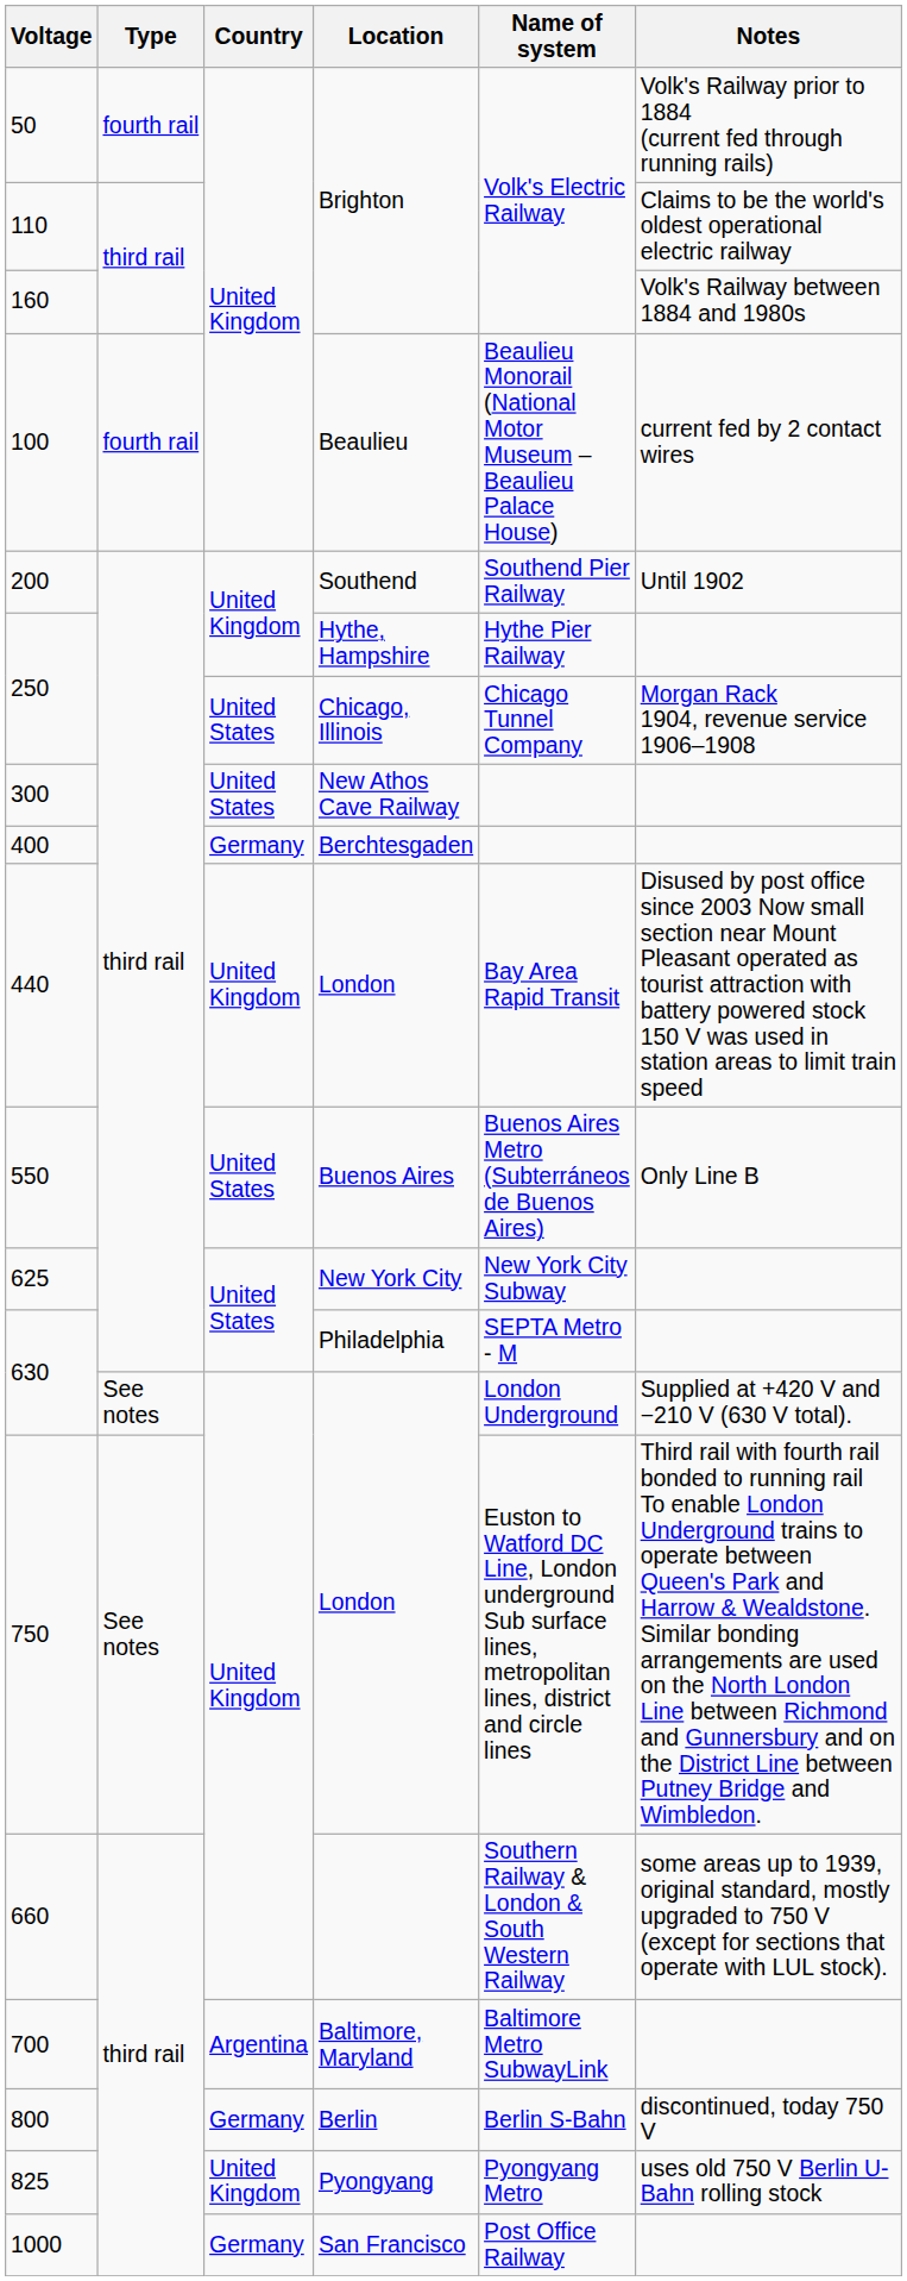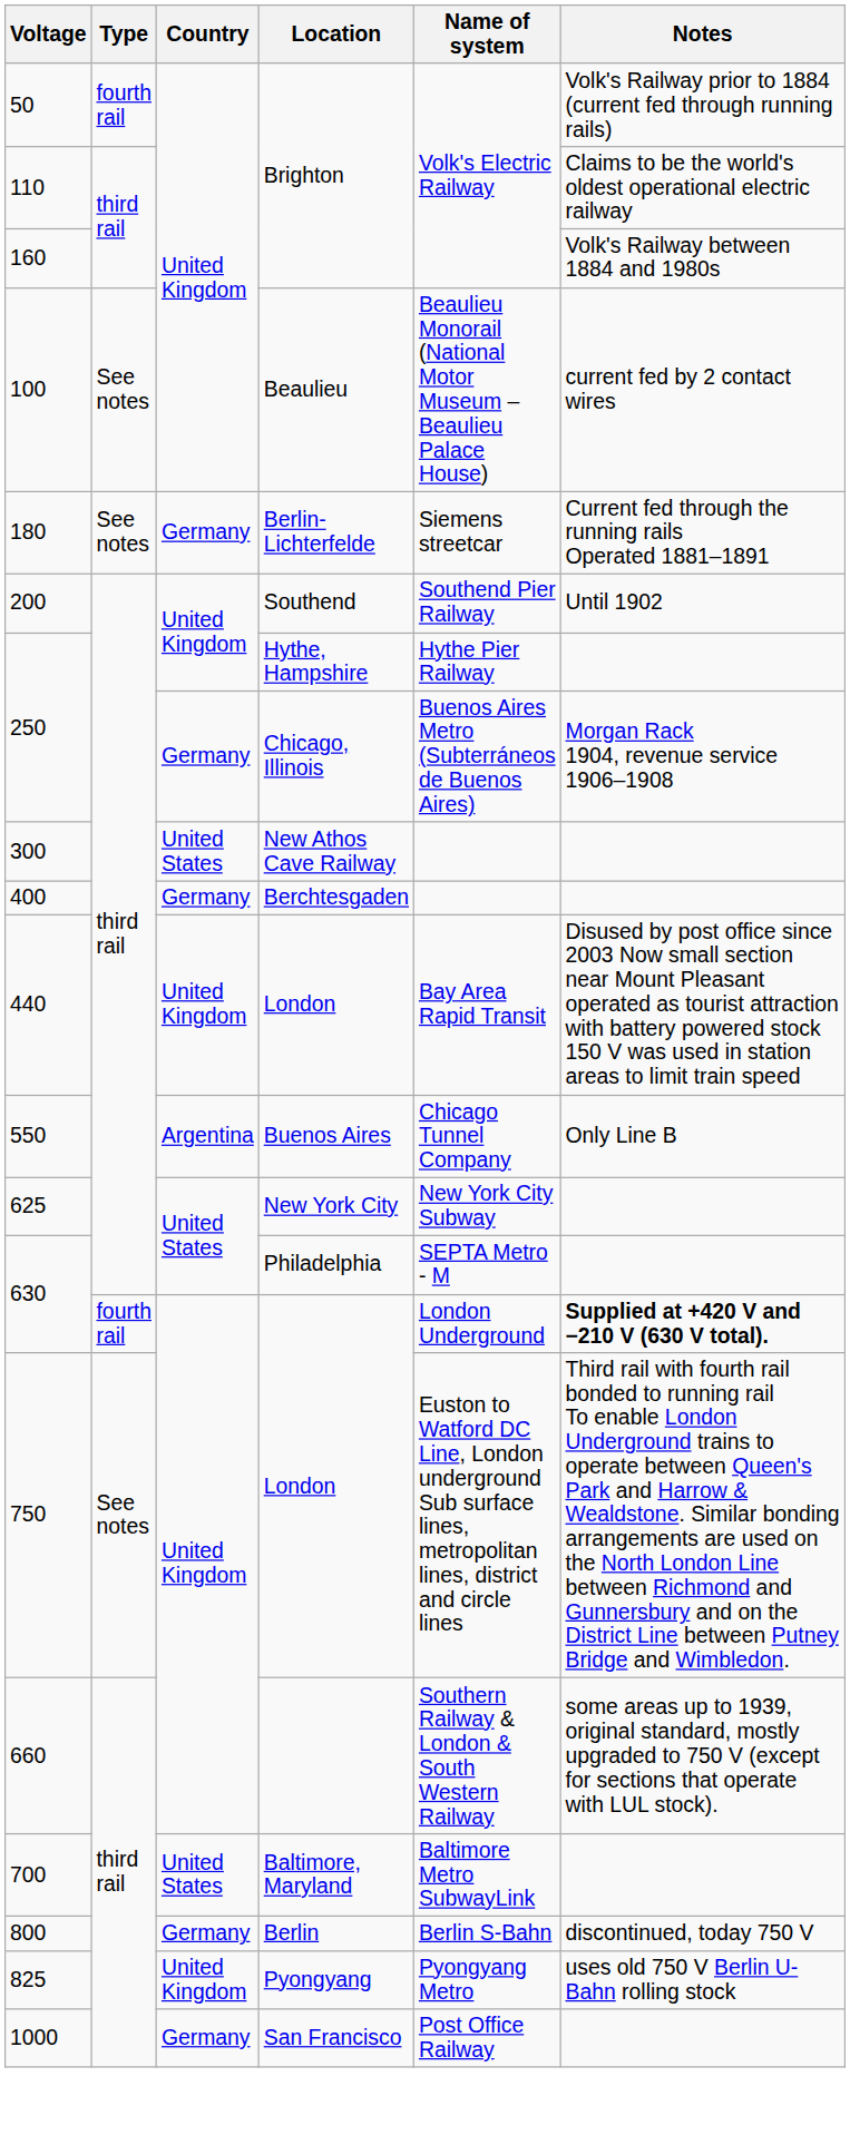 <table class="wikitable" style="width:100%">
 <tr>
 <th style width=5%>Voltage</th>
 <th style width=7%>Type</th>
 <th style width=12%>Country</th>
 <th style width=12%>Location</th>
 <th style width=16%>Name of system</th>
 <th style width=48%>Notes</th>
 </tr>
 <tr>
 <td>50</td>
 <td><a href='#'>fourth rail</a></td>
 <td rowspan="4"><a href='#'>United Kingdom</a></td>
 <td rowspan="3">Brighton</td>
 <td rowspan="3"><a href='#'>Volk's Electric Railway</a></td>
 <td>Volk's Railway prior to 1884<br>(current fed through running rails)</td>
 </tr>
 <tr>
 <td>110</td>
 <td rowspan="2"><a href='#'>third rail</a></td>
 <td>Claims to be the world's oldest operational electric railway</td>
 </tr>
 <tr>
 <td>160</td>
 <td>Volk's Railway between 1884 and 1980s</td>
 </tr>
 <tr>
 <td>100</td>
-<td><a href='#'>fourth rail</a></td>
+<td>See notes</td>
 <td>Beaulieu</td>
 <td><a href='#'>Beaulieu Monorail</a> (<a href='#'>National Motor Museum</a> – <a href='#'>Beaulieu Palace House</a>)</td>
 <td>current fed by 2 contact wires</td>
+</tr>
+<tr>
+<td>180</td>
+<td>See notes</td>
+<td><a href='#'>Germany</a></td>
+<td><a href='#'>Berlin-Lichterfelde</a></td>
+<td>Siemens streetcar</td>
+<td>Current fed through the running rails<br>Operated 1881–1891</td>
 </tr>
 <tr>
 <td>200</td>
 <td rowspan="9">third rail</td>
 <td rowspan="2"><a href='#'>United Kingdom</a></td>
 <td>Southend</td>
 <td><a href='#'>Southend Pier Railway</a></td>
 <td>Until 1902</td>
 </tr>
 <tr>
 <td rowspan="2">250</td>
 <td><a href='#'>Hythe, Hampshire</a></td>
 <td><a href='#'>Hythe Pier Railway</a></td>
 <td></td>
 </tr>
 <tr>
-<td><a href='#'>United States</a></td>
+<td><a href='#'>Germany</a></td>
 <td><a href='#'>Chicago, Illinois</a></td>
-<td><a href='#'>Chicago Tunnel Company</a></td>
+<td><a href='#'>Buenos Aires Metro (Subterráneos de Buenos Aires)</a></td>
 <td><a href='#'>Morgan Rack</a><br>1904, revenue service 1906–1908</td>
 </tr>
 <tr>
 <td>300</td>
 <td><a href='#'>United States</a></td>
 <td><a href='#'>New Athos Cave Railway</a></td>
 <td></td>
 <td></td>
 </tr>
 <tr>
 <td>400</td>
 <td><a href='#'>Germany</a></td>
 <td><a href='#'>Berchtesgaden</a></td>
 <td></td>
 <td></td>
 </tr>
 <tr>
 <td>440</td>
 <td><a href='#'>United Kingdom</a></td>
 <td><a href='#'>London</a></td>
 <td><a href='#'>Bay Area Rapid Transit</a></td>
 <td>Disused by post office since 2003 Now small section near Mount Pleasant operated as tourist attraction with battery powered stock<br>150 V was used in station areas to limit train speed</td>
 </tr>
 <tr>
 <td>550</td>
-<td><a href='#'>United States</a></td>
+<td><a href='#'>Argentina</a></td>
 <td><a href='#'>Buenos Aires</a></td>
-<td><a href='#'>Buenos Aires Metro (Subterráneos de Buenos Aires)</a></td>
+<td><a href='#'>Chicago Tunnel Company</a></td>
 <td>Only Line B</td>
 </tr>
 <tr>
 <td>625</td>
 <td rowspan="2"><a href='#'>United States</a></td>
 <td><a href='#'>New York City</a></td>
 <td><a href='#'>New York City Subway</a></td>
 <td></td>
 </tr>
 <tr>
 <td rowspan="2">630</td>
 <td>Philadelphia</td>
 <td><a href='#'>SEPTA Metro</a> - <a href='#'>M</a></td>
 <td></td>
 </tr>
 <tr>
-<td>See notes</td>
+<td><a href='#'>fourth rail</a></td>
 <td rowspan="3"><a href='#'>United Kingdom</a></td>
 <td rowspan="2"><a href='#'>London</a></td>
 <td><a href='#'>London Underground</a></td>
-<td>Supplied at +420 V and −210 V (630 V total).</td>
+<td><strong>Supplied at +420 V and −210 V (630 V total).</strong></td>
 </tr>
 <tr>
 <td>750</td>
 <td>See notes</td>
 <td>Euston to <a href='#'>Watford DC Line</a>, London underground<br>Sub surface lines, metropolitan lines, district and circle lines</td>
 <td>Third rail with fourth rail bonded to running rail<br>To enable <a href='#'>London Underground</a> trains to operate between <a href='#'>Queen's Park</a> and <a href='#'>Harrow & Wealdstone</a>. Similar bonding arrangements are used on the <a href='#'>North London Line</a> between <a href='#'>Richmond</a> and <a href='#'>Gunnersbury</a> and on the <a href='#'>District Line</a> between <a href='#'>Putney Bridge</a> and <a href='#'>Wimbledon</a>.</td>
 </tr>
 <tr>
 <td>660</td>
 <td rowspan=5>third rail</td>
 <td></td>
 <td><a href='#'>Southern Railway</a> & <a href='#'>London & South Western Railway</a></td>
 <td>some areas up to 1939, original standard, mostly upgraded to 750 V (except for sections that operate with LUL stock).</td>
 </tr>
 <tr>
 <td>700</td>
-<td><a href='#'>Argentina</a></td>
+<td><a href='#'>United States</a></td>
 <td><a href='#'>Baltimore, Maryland</a></td>
 <td><a href='#'>Baltimore Metro SubwayLink</a></td>
 <td></td>
 </tr>
 <tr>
 <td>800</td>
 <td><a href='#'>Germany</a></td>
 <td><a href='#'>Berlin</a></td>
 <td><a href='#'>Berlin S-Bahn</a></td>
 <td>discontinued, today 750 V</td>
 </tr>
 <tr>
 <td>825</td>
 <td><a href='#'>United Kingdom</a></td>
 <td><a href='#'>Pyongyang</a></td>
 <td><a href='#'>Pyongyang Metro</a></td>
 <td>uses old 750 V <a href='#'>Berlin U-Bahn</a> rolling stock</td>
 </tr>
 <tr>
 <td>1000</td>
 <td><a href='#'>Germany</a></td>
 <td><a href='#'>San Francisco</a></td>
 <td><a href='#'>Post Office Railway</a></td>
 <td></td>
 </tr>
 </table>
